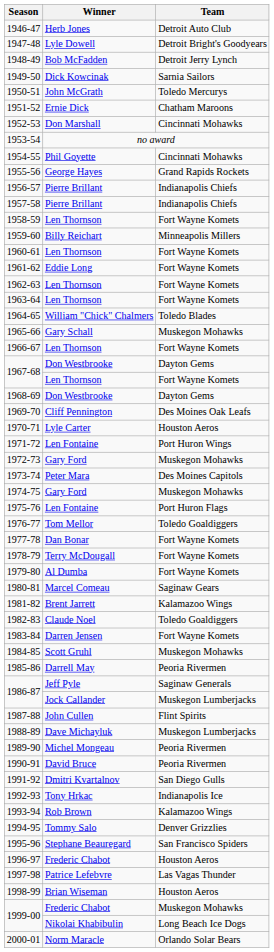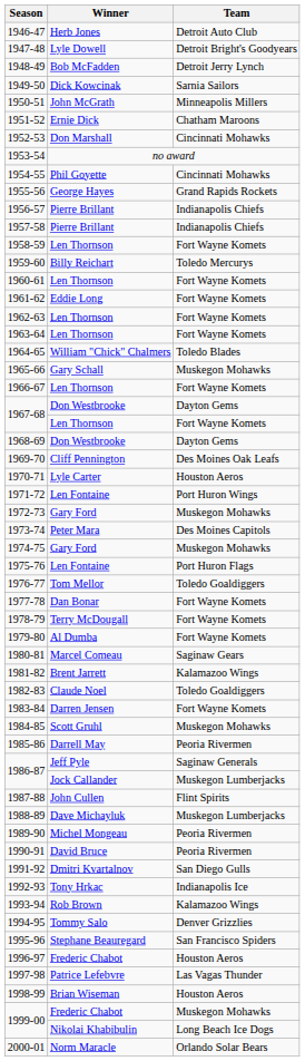 <table class="wikitable">
 <tr>
 <th>Season</th>
 <th>Winner</th>
 <th>Team</th>
 </tr>
 <tr>
 <td>1946-47</td>
 <td><a href='#'>Herb Jones</a></td>
 <td>Detroit Auto Club</td>
 </tr>
 <tr>
 <td>1947-48</td>
 <td><a href='#'>Lyle Dowell</a></td>
 <td>Detroit Bright's Goodyears</td>
 </tr>
 <tr>
 <td>1948-49</td>
 <td><a href='#'>Bob McFadden</a></td>
 <td>Detroit Jerry Lynch</td>
 </tr>
 <tr>
 <td>1949-50</td>
 <td><a href='#'>Dick Kowcinak</a></td>
 <td>Sarnia Sailors</td>
 </tr>
 <tr>
 <td>1950-51</td>
 <td><a href='#'>John McGrath</a></td>
-<td>Toledo Mercurys</td>
+<td>Minneapolis Millers</td>
 </tr>
 <tr>
 <td>1951-52</td>
 <td><a href='#'>Ernie Dick</a></td>
 <td>Chatham Maroons</td>
 </tr>
 <tr>
 <td>1952-53</td>
 <td><a href='#'>Don Marshall</a></td>
 <td>Cincinnati Mohawks</td>
 </tr>
 <tr>
 <td>1953-54</td>
 <td align="center" colspan="2"><em>no award</em></td>
 </tr>
 <tr>
 <td>1954-55</td>
 <td><a href='#'>Phil Goyette</a></td>
 <td>Cincinnati Mohawks</td>
 </tr>
 <tr>
 <td>1955-56</td>
 <td><a href='#'>George Hayes</a></td>
 <td>Grand Rapids Rockets</td>
 </tr>
 <tr>
 <td>1956-57</td>
 <td><a href='#'>Pierre Brillant</a></td>
 <td>Indianapolis Chiefs</td>
 </tr>
 <tr>
 <td>1957-58</td>
 <td><a href='#'>Pierre Brillant</a></td>
 <td>Indianapolis Chiefs</td>
 </tr>
 <tr>
 <td>1958-59</td>
 <td><a href='#'>Len Thornson</a></td>
 <td>Fort Wayne Komets</td>
 </tr>
 <tr>
 <td>1959-60</td>
 <td><a href='#'>Billy Reichart</a></td>
-<td>Minneapolis Millers</td>
+<td>Toledo Mercurys</td>
 </tr>
 <tr>
 <td>1960-61</td>
 <td><a href='#'>Len Thornson</a></td>
 <td>Fort Wayne Komets</td>
 </tr>
 <tr>
 <td>1961-62</td>
 <td><a href='#'>Eddie Long</a></td>
 <td>Fort Wayne Komets</td>
 </tr>
 <tr>
 <td>1962-63</td>
 <td><a href='#'>Len Thornson</a></td>
 <td>Fort Wayne Komets</td>
 </tr>
 <tr>
 <td>1963-64</td>
 <td><a href='#'>Len Thornson</a></td>
 <td>Fort Wayne Komets</td>
 </tr>
 <tr>
 <td>1964-65</td>
 <td><a href='#'>William "Chick" Chalmers</a></td>
 <td>Toledo Blades</td>
 </tr>
 <tr>
 <td>1965-66</td>
 <td><a href='#'>Gary Schall</a></td>
 <td>Muskegon Mohawks</td>
 </tr>
 <tr>
 <td>1966-67</td>
 <td><a href='#'>Len Thornson</a></td>
 <td>Fort Wayne Komets</td>
 </tr>
 <tr>
 <td rowspan="2">1967-68</td>
 <td><a href='#'>Don Westbrooke</a></td>
 <td>Dayton Gems</td>
 </tr>
 <tr>
 <td><a href='#'>Len Thornson</a></td>
 <td>Fort Wayne Komets</td>
 </tr>
 <tr>
 <td>1968-69</td>
 <td><a href='#'>Don Westbrooke</a></td>
 <td>Dayton Gems</td>
 </tr>
 <tr>
 <td>1969-70</td>
 <td><a href='#'>Cliff Pennington</a></td>
 <td>Des Moines Oak Leafs</td>
 </tr>
 <tr>
 <td>1970-71</td>
 <td><a href='#'>Lyle Carter</a></td>
 <td>Houston Aeros</td>
 </tr>
 <tr>
 <td>1971-72</td>
 <td><a href='#'>Len Fontaine</a></td>
 <td>Port Huron Wings</td>
 </tr>
 <tr>
 <td>1972-73</td>
 <td><a href='#'>Gary Ford</a></td>
 <td>Muskegon Mohawks</td>
 </tr>
 <tr>
 <td>1973-74</td>
 <td><a href='#'>Peter Mara</a></td>
 <td>Des Moines Capitols</td>
 </tr>
 <tr>
 <td>1974-75</td>
 <td><a href='#'>Gary Ford</a></td>
 <td>Muskegon Mohawks</td>
 </tr>
 <tr>
 <td>1975-76</td>
 <td><a href='#'>Len Fontaine</a></td>
 <td>Port Huron Flags</td>
 </tr>
 <tr>
 <td>1976-77</td>
 <td><a href='#'>Tom Mellor</a></td>
 <td>Toledo Goaldiggers</td>
 </tr>
 <tr>
 <td>1977-78</td>
 <td><a href='#'>Dan Bonar</a></td>
 <td>Fort Wayne Komets</td>
 </tr>
 <tr>
 <td>1978-79</td>
 <td><a href='#'>Terry McDougall</a></td>
 <td>Fort Wayne Komets</td>
 </tr>
 <tr>
 <td>1979-80</td>
 <td><a href='#'>Al Dumba</a></td>
 <td>Fort Wayne Komets</td>
 </tr>
 <tr>
 <td>1980-81</td>
 <td><a href='#'>Marcel Comeau</a></td>
 <td>Saginaw Gears</td>
 </tr>
 <tr>
 <td>1981-82</td>
 <td><a href='#'>Brent Jarrett</a></td>
 <td>Kalamazoo Wings</td>
 </tr>
 <tr>
 <td>1982-83</td>
 <td><a href='#'>Claude Noel</a></td>
 <td>Toledo Goaldiggers</td>
 </tr>
 <tr>
 <td>1983-84</td>
 <td><a href='#'>Darren Jensen</a></td>
 <td>Fort Wayne Komets</td>
 </tr>
 <tr>
 <td>1984-85</td>
 <td><a href='#'>Scott Gruhl</a></td>
 <td>Muskegon Mohawks</td>
 </tr>
 <tr>
 <td>1985-86</td>
 <td><a href='#'>Darrell May</a></td>
 <td>Peoria Rivermen</td>
 </tr>
 <tr>
 <td rowspan="2">1986-87</td>
 <td><a href='#'>Jeff Pyle</a></td>
 <td>Saginaw Generals</td>
 </tr>
 <tr>
 <td><a href='#'>Jock Callander</a></td>
 <td>Muskegon Lumberjacks</td>
 </tr>
 <tr>
 <td>1987-88</td>
 <td><a href='#'>John Cullen</a></td>
 <td>Flint Spirits</td>
 </tr>
 <tr>
 <td>1988-89</td>
 <td><a href='#'>Dave Michayluk</a></td>
 <td>Muskegon Lumberjacks</td>
 </tr>
 <tr>
 <td>1989-90</td>
 <td><a href='#'>Michel Mongeau</a></td>
 <td>Peoria Rivermen</td>
 </tr>
 <tr>
 <td>1990-91</td>
 <td><a href='#'>David Bruce</a></td>
 <td>Peoria Rivermen</td>
 </tr>
 <tr>
 <td>1991-92</td>
 <td><a href='#'>Dmitri Kvartalnov</a></td>
 <td>San Diego Gulls</td>
 </tr>
 <tr>
 <td>1992-93</td>
 <td><a href='#'>Tony Hrkac</a></td>
 <td>Indianapolis Ice</td>
 </tr>
 <tr>
 <td>1993-94</td>
 <td><a href='#'>Rob Brown</a></td>
 <td>Kalamazoo Wings</td>
 </tr>
 <tr>
 <td>1994-95</td>
 <td><a href='#'>Tommy Salo</a></td>
 <td>Denver Grizzlies</td>
 </tr>
 <tr>
 <td>1995-96</td>
 <td><a href='#'>Stephane Beauregard</a></td>
 <td>San Francisco Spiders</td>
 </tr>
 <tr>
 <td>1996-97</td>
 <td><a href='#'>Frederic Chabot</a></td>
 <td>Houston Aeros</td>
 </tr>
 <tr>
 <td>1997-98</td>
 <td><a href='#'>Patrice Lefebvre</a></td>
 <td>Las Vagas Thunder</td>
 </tr>
 <tr>
 <td>1998-99</td>
 <td><a href='#'>Brian Wiseman</a></td>
 <td>Houston Aeros</td>
 </tr>
 <tr>
 <td rowspan="2">1999-00</td>
 <td><a href='#'>Frederic Chabot</a></td>
 <td>Muskegon Mohawks</td>
 </tr>
 <tr>
 <td><a href='#'>Nikolai Khabibulin</a></td>
 <td>Long Beach Ice Dogs</td>
 </tr>
 <tr>
 <td>2000-01</td>
 <td><a href='#'>Norm Maracle</a></td>
 <td>Orlando Solar Bears</td>
 </tr>
 </table>
